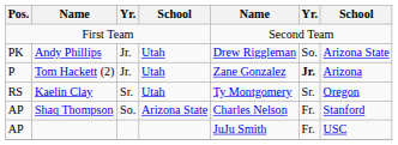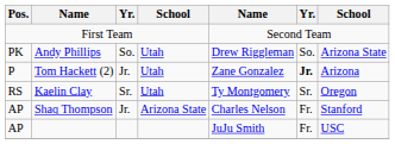 <table class="wikitable">
 <tr>
 <th>Pos.</th>
 <th>Name</th>
 <th>Yr.</th>
 <th>School</th>
 <th>Name</th>
 <th>Yr.</th>
 <th>School</th>
 </tr>
 <tr>
 <td colspan="4" style="text-align:center;">First Team</td>
 <td colspan="4" style="text-align:center;">Second Team</td>
 </tr>
 <tr>
 <td>PK</td>
 <td><a href='#'>Andy Phillips</a></td>
-<td>Jr.</td>
+<td>So.</td>
 <td><a href='#'>Utah</a></td>
 <td><a href='#'>Drew Riggleman</a></td>
 <td>So.</td>
 <td><a href='#'>Arizona State</a></td>
 </tr>
 <tr>
 <td>P</td>
 <td><a href='#'>Tom Hackett</a> (2)</td>
 <td>Jr.</td>
 <td><a href='#'>Utah</a></td>
 <td><a href='#'>Zane Gonzalez</a></td>
 <td><strong>Jr.</strong></td>
 <td><a href='#'>Arizona</a></td>
 </tr>
 <tr>
 <td>RS</td>
 <td><a href='#'>Kaelin Clay</a></td>
 <td>Sr.</td>
 <td><a href='#'>Utah</a></td>
 <td><a href='#'>Ty Montgomery</a></td>
 <td>Sr.</td>
 <td><a href='#'>Oregon</a></td>
 </tr>
 <tr>
 <td>AP</td>
 <td><a href='#'>Shaq Thompson</a></td>
-<td>So.</td>
+<td>Jr.</td>
 <td><a href='#'>Arizona State</a></td>
 <td><a href='#'>Charles Nelson</a></td>
 <td>Fr.</td>
 <td><a href='#'>Stanford</a></td>
 </tr>
 <tr>
 <td>AP</td>
 <td> </td>
 <td> </td>
 <td> </td>
 <td><a href='#'>JuJu Smith</a></td>
 <td>Fr.</td>
 <td><a href='#'>USC</a></td>
 </tr>
 <tr>
 </tr>
 </table>
